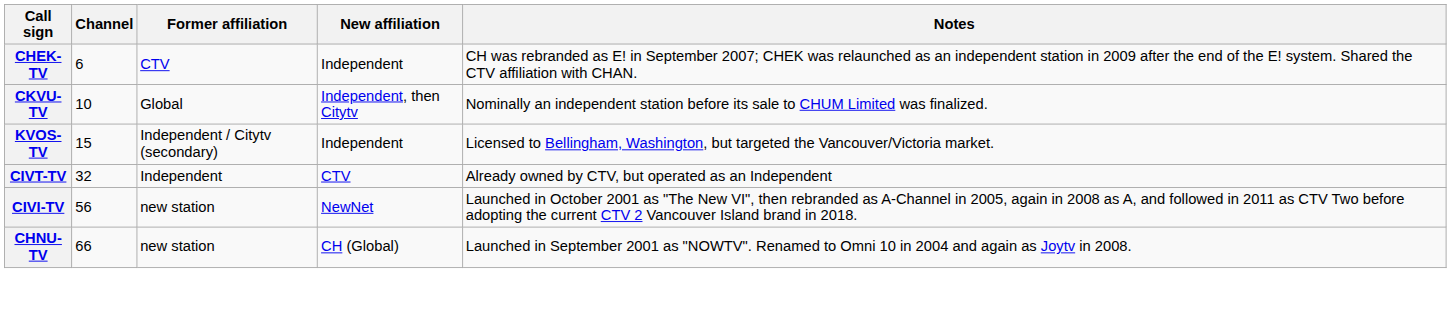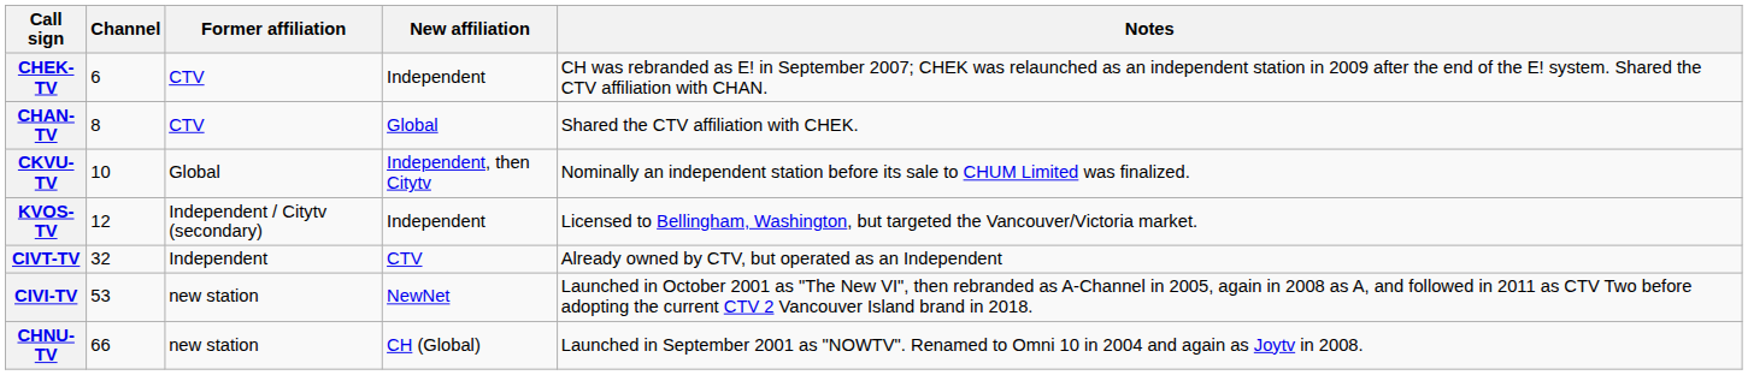 <table class="wikitable sortable">
 <tr>
 <th>Call sign</th>
 <th>Channel</th>
 <th>Former affiliation</th>
 <th>New affiliation</th>
 <th>Notes</th>
 </tr>
 <tr>
 <th><a href='#'>CHEK-TV</a></th>
 <td>6</td>
 <td><a href='#'>CTV</a></td>
 <td>Independent</td>
 <td>CH was rebranded as E! in September 2007; CHEK was relaunched as an independent station in 2009 after the end of the E! system. Shared the CTV affiliation with CHAN.</td>
 </tr>
 <tr>
+<th><a href='#'>CHAN-TV</a></th>
+<td>8</td>
+<td><a href='#'>CTV</a></td>
+<td><a href='#'>Global</a></td>
+<td>Shared the CTV affiliation with CHEK.</td>
+</tr>
+<tr>
 <th><a href='#'>CKVU-TV</a></th>
 <td>10</td>
 <td>Global</td>
 <td><a href='#'>Independent</a>, then <a href='#'>Citytv</a></td>
 <td>Nominally an independent station before its sale to <a href='#'>CHUM Limited</a> was finalized.</td>
 </tr>
 <tr>
 <th><a href='#'>KVOS-TV</a></th>
-<td>15</td>
+<td>12</td>
 <td>Independent / Citytv (secondary)</td>
 <td>Independent</td>
 <td>Licensed to <a href='#'>Bellingham, Washington</a>, but targeted the Vancouver/Victoria market.</td>
 </tr>
 <tr>
 <th><a href='#'>CIVT-TV</a></th>
 <td>32</td>
 <td>Independent</td>
 <td><a href='#'>CTV</a></td>
 <td>Already owned by CTV, but operated as an Independent</td>
 </tr>
 <tr>
 <th><a href='#'>CIVI-TV</a></th>
-<td>56</td>
+<td>53</td>
 <td>new station</td>
 <td><a href='#'>NewNet</a></td>
 <td>Launched in October 2001 as "The New VI", then rebranded as A-Channel in 2005, again in 2008 as A, and followed in 2011 as CTV Two before adopting the current <a href='#'>CTV 2</a> Vancouver Island brand in 2018.</td>
 </tr>
 <tr>
 <th><a href='#'>CHNU-TV</a></th>
 <td>66</td>
 <td>new station</td>
 <td><a href='#'>CH</a> (Global)</td>
 <td>Launched in September 2001 as "NOWTV". Renamed to Omni 10 in 2004 and again as <a href='#'>Joytv</a> in 2008.</td>
 </tr>
 </table>
